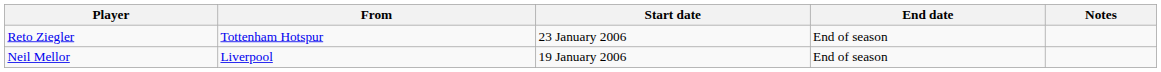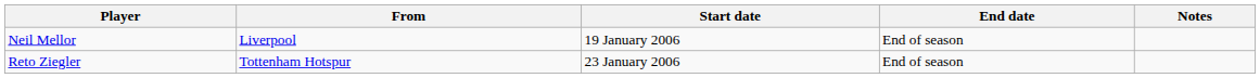 <table class="wikitable" style="text-align:center; width:70%; text-align:left">
 <tr>
 <th>Player</th>
 <th>From</th>
 <th>Start date</th>
 <th>End date</th>
 <th>Notes</th>
 </tr>
 <tr --->
+<td> <a href='#'>Neil Mellor</a></td>
+<td> <a href='#'>Liverpool</a></td>
+<td>19 January 2006</td>
+<td>End of season</td>
+<td align="center"></td>
+</tr>
+<tr --->
 <td> <a href='#'>Reto Ziegler</a></td>
 <td> <a href='#'>Tottenham Hotspur</a></td>
 <td>23 January 2006</td>
 <td>End of season</td>
 <td align="center"></td>
 </tr>
-<tr --->
-<td> <a href='#'>Neil Mellor</a></td>
-<td> <a href='#'>Liverpool</a></td>
-<td>19 January 2006</td>
-<td>End of season</td>
-<td align="center"></td>
-</tr>
 </table>
